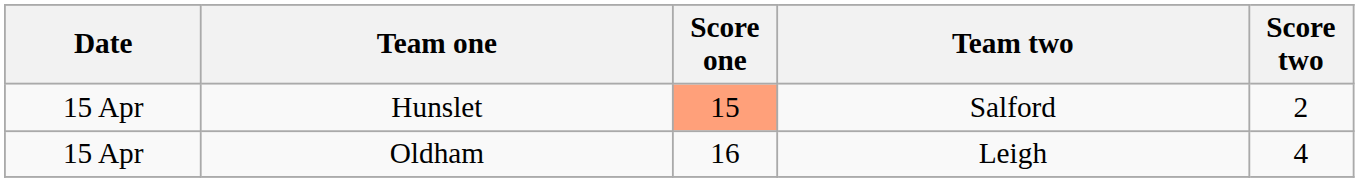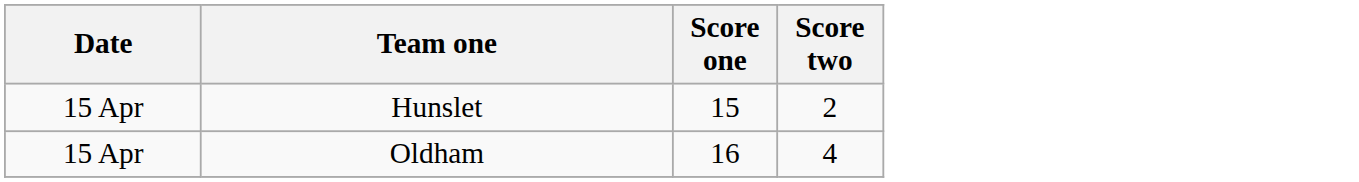 <table class="wikitable" style="text-align: center">
 <tr>
 <th width=100>Date</th>
 <th width=250>Team one</th>
 <th width=50>Score one</th>
-<th width=250>Team two</th>
 <th width=50>Score two</th>
 </tr>
 <tr>
 <td>15 Apr</td>
 <td>Hunslet</td>
-<td style="background: lightsalmon;">15</td>
-<td>Salford</td>
+<td>15</td>
 <td>2</td>
 </tr>
 <tr>
 <td>15 Apr</td>
 <td>Oldham</td>
 <td>16</td>
-<td>Leigh</td>
 <td>4</td>
 </tr>
 </table>
